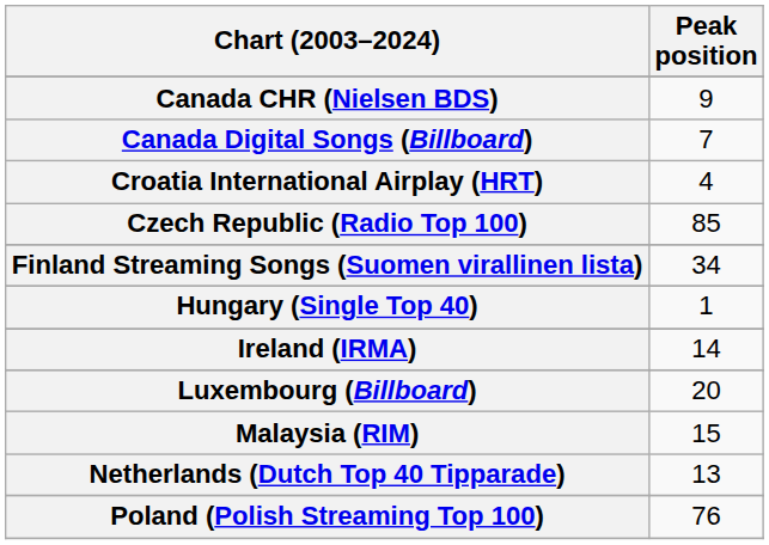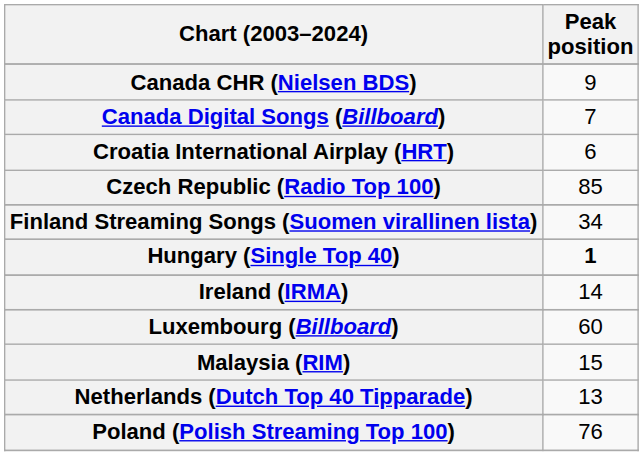 <table class="wikitable sortable plainrowheaders" style="text-align:center">
 <tr>
 <th scope="col">Chart (2003–2024)</th>
 <th scope="col">Peak<br>position</th>
 </tr>
 <tr>
 </tr>
 <tr>
 </tr>
 <tr>
 </tr>
 <tr>
 </tr>
 <tr>
 </tr>
 <tr>
 </tr>
 <tr>
 <th scope=row>Canada CHR (<a href='#'>Nielsen BDS</a>)</th>
 <td>9</td>
 </tr>
 <tr>
 <th scope="row"><a href='#'>Canada Digital Songs</a> (<em><a href='#'>Billboard</a></em>)</th>
 <td>7</td>
 </tr>
 <tr>
 <th scope="row">Croatia International Airplay (<a href='#'>HRT</a>)</th>
-<td>4</td>
+<td>6</td>
 </tr>
 <tr>
 <th scope="row">Czech Republic (<a href='#'>Radio Top 100</a>)</th>
 <td>85</td>
 </tr>
 <tr>
 </tr>
 <tr>
 <th scope="row">Finland Streaming Songs (<a href='#'>Suomen virallinen lista</a>)</th>
 <td>34</td>
 </tr>
 <tr>
 </tr>
 <tr>
 </tr>
 <tr>
 </tr>
 <tr>
 <th scope="row">Hungary (<a href='#'>Single Top 40</a>)</th>
-<td>1</td>
+<td><strong>1</strong></td>
 </tr>
 <tr>
 </tr>
 <tr>
 </tr>
 <tr>
 <th scope="row">Ireland (<a href='#'>IRMA</a>)</th>
 <td>14</td>
 </tr>
 <tr>
 </tr>
 <tr>
 <th scope="row">Luxembourg (<em><a href='#'>Billboard</a></em>)</th>
-<td>20</td>
+<td>60</td>
 </tr>
 <tr>
 <th scope="row">Malaysia (<a href='#'>RIM</a>)</th>
 <td>15</td>
 </tr>
 <tr>
 <th scope="row">Netherlands (<a href='#'>Dutch Top 40 Tipparade</a>)</th>
 <td>13</td>
 </tr>
 <tr>
 </tr>
 <tr>
 </tr>
 <tr>
 <th scope="row">Poland (<a href='#'>Polish Streaming Top 100</a>)</th>
 <td>76</td>
 </tr>
 <tr>
 </tr>
 <tr>
 </tr>
 <tr>
 </tr>
 <tr>
 </tr>
 <tr>
 </tr>
 <tr>
 </tr>
 <tr>
 </tr>
 <tr>
 </tr>
 <tr>
 </tr>
 <tr>
 </tr>
 <tr>
 </tr>
 <tr>
 </tr>
 <tr>
 </tr>
 <tr>
 </tr>
 </table>
